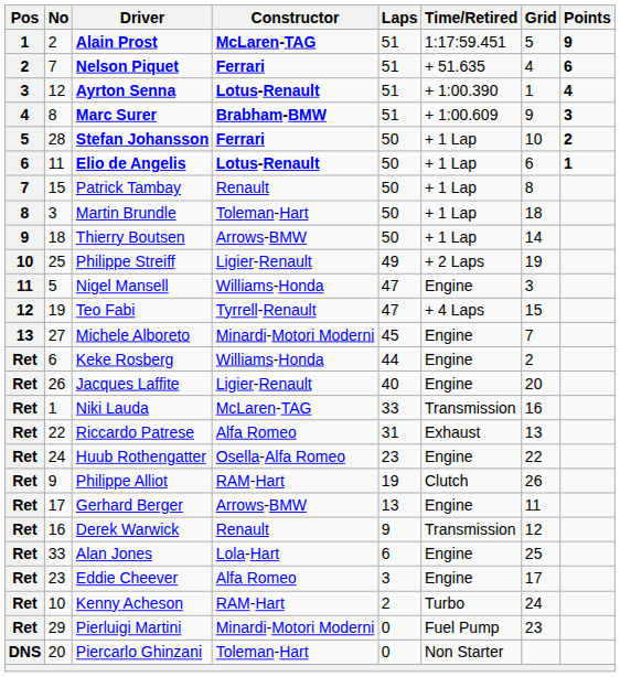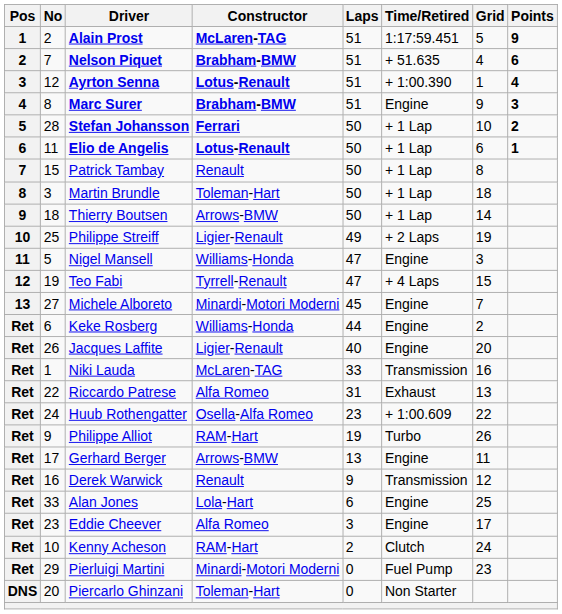 <table class="wikitable" style="font-size: 95%;">
 <tr>
 <th>Pos</th>
 <th>No</th>
 <th>Driver</th>
 <th>Constructor</th>
 <th>Laps</th>
 <th>Time/Retired</th>
 <th>Grid</th>
 <th>Points</th>
 </tr>
 <tr>
 <th>1</th>
 <td>2</td>
 <td> <strong><a href='#'>Alain Prost</a></strong></td>
 <td><strong><a href='#'>McLaren</a>-<a href='#'>TAG</a></strong></td>
 <td>51</td>
 <td>1:17:59.451</td>
 <td>5</td>
 <td><strong>9</strong></td>
 </tr>
 <tr>
 <th>2</th>
 <td>7</td>
 <td> <strong><a href='#'>Nelson Piquet</a></strong></td>
-<td><strong><a href='#'>Ferrari</a></strong></td>
+<td><strong><a href='#'>Brabham</a>-<a href='#'>BMW</a></strong></td>
 <td>51</td>
 <td>+ 51.635</td>
 <td>4</td>
 <td><strong>6</strong></td>
 </tr>
 <tr>
 <th>3</th>
 <td>12</td>
 <td> <strong><a href='#'>Ayrton Senna</a></strong></td>
 <td><strong><a href='#'>Lotus</a>-<a href='#'>Renault</a></strong></td>
 <td>51</td>
 <td>+ 1:00.390</td>
 <td>1</td>
 <td><strong>4</strong></td>
 </tr>
 <tr>
 <th>4</th>
 <td>8</td>
 <td> <strong><a href='#'>Marc Surer</a></strong></td>
 <td><strong><a href='#'>Brabham</a>-<a href='#'>BMW</a></strong></td>
 <td>51</td>
-<td>+ 1:00.609</td>
+<td>Engine</td>
 <td>9</td>
 <td><strong>3</strong></td>
 </tr>
 <tr>
 <th>5</th>
 <td>28</td>
 <td> <strong><a href='#'>Stefan Johansson</a></strong></td>
 <td><strong><a href='#'>Ferrari</a></strong></td>
 <td>50</td>
 <td>+ 1 Lap</td>
 <td>10</td>
 <td><strong>2</strong></td>
 </tr>
 <tr>
 <th>6</th>
 <td>11</td>
 <td> <strong><a href='#'>Elio de Angelis</a></strong></td>
 <td><strong><a href='#'>Lotus</a>-<a href='#'>Renault</a></strong></td>
 <td>50</td>
 <td>+ 1 Lap</td>
 <td>6</td>
 <td><strong>1</strong></td>
 </tr>
 <tr>
 <th>7</th>
 <td>15</td>
 <td> <a href='#'>Patrick Tambay</a></td>
 <td><a href='#'>Renault</a></td>
 <td>50</td>
 <td>+ 1 Lap</td>
 <td>8</td>
 <td> </td>
 </tr>
 <tr>
 <th>8</th>
 <td>3</td>
 <td> <a href='#'>Martin Brundle</a></td>
 <td><a href='#'>Toleman</a>-<a href='#'>Hart</a></td>
 <td>50</td>
 <td>+ 1 Lap</td>
 <td>18</td>
 <td> </td>
 </tr>
 <tr>
 <th>9</th>
 <td>18</td>
 <td> <a href='#'>Thierry Boutsen</a></td>
 <td><a href='#'>Arrows</a>-<a href='#'>BMW</a></td>
 <td>50</td>
 <td>+ 1 Lap</td>
 <td>14</td>
 <td> </td>
 </tr>
 <tr>
 <th>10</th>
 <td>25</td>
 <td> <a href='#'>Philippe Streiff</a></td>
 <td><a href='#'>Ligier</a>-<a href='#'>Renault</a></td>
 <td>49</td>
 <td>+ 2 Laps</td>
 <td>19</td>
 <td> </td>
 </tr>
 <tr>
 <th>11</th>
 <td>5</td>
 <td> <a href='#'>Nigel Mansell</a></td>
 <td><a href='#'>Williams</a>-<a href='#'>Honda</a></td>
 <td>47</td>
 <td>Engine</td>
 <td>3</td>
 <td> </td>
 </tr>
 <tr>
 <th>12</th>
 <td>19</td>
 <td> <a href='#'>Teo Fabi</a></td>
 <td><a href='#'>Tyrrell</a>-<a href='#'>Renault</a></td>
 <td>47</td>
 <td>+ 4 Laps</td>
 <td>15</td>
 <td> </td>
 </tr>
 <tr>
 <th>13</th>
 <td>27</td>
 <td> <a href='#'>Michele Alboreto</a></td>
 <td><a href='#'>Minardi</a>-<a href='#'>Motori Moderni</a></td>
 <td>45</td>
 <td>Engine</td>
 <td>7</td>
 <td> </td>
 </tr>
 <tr>
 <th>Ret</th>
 <td>6</td>
 <td> <a href='#'>Keke Rosberg</a></td>
 <td><a href='#'>Williams</a>-<a href='#'>Honda</a></td>
 <td>44</td>
 <td>Engine</td>
 <td>2</td>
 <td> </td>
 </tr>
 <tr>
 <th>Ret</th>
 <td>26</td>
 <td> <a href='#'>Jacques Laffite</a></td>
 <td><a href='#'>Ligier</a>-<a href='#'>Renault</a></td>
 <td>40</td>
 <td>Engine</td>
 <td>20</td>
 <td> </td>
 </tr>
 <tr>
 <th>Ret</th>
 <td>1</td>
 <td> <a href='#'>Niki Lauda</a></td>
 <td><a href='#'>McLaren</a>-<a href='#'>TAG</a></td>
 <td>33</td>
 <td>Transmission</td>
 <td>16</td>
 <td> </td>
 </tr>
 <tr>
 <th>Ret</th>
 <td>22</td>
 <td> <a href='#'>Riccardo Patrese</a></td>
 <td><a href='#'>Alfa Romeo</a></td>
 <td>31</td>
 <td>Exhaust</td>
 <td>13</td>
 <td> </td>
 </tr>
 <tr>
 <th>Ret</th>
 <td>24</td>
 <td> <a href='#'>Huub Rothengatter</a></td>
 <td><a href='#'>Osella</a>-<a href='#'>Alfa Romeo</a></td>
 <td>23</td>
-<td>Engine</td>
+<td>+ 1:00.609</td>
 <td>22</td>
 <td> </td>
 </tr>
 <tr>
 <th>Ret</th>
 <td>9</td>
 <td> <a href='#'>Philippe Alliot</a></td>
 <td><a href='#'>RAM</a>-<a href='#'>Hart</a></td>
 <td>19</td>
-<td>Clutch</td>
+<td>Turbo</td>
 <td>26</td>
 <td> </td>
 </tr>
 <tr>
 <th>Ret</th>
 <td>17</td>
 <td> <a href='#'>Gerhard Berger</a></td>
 <td><a href='#'>Arrows</a>-<a href='#'>BMW</a></td>
 <td>13</td>
 <td>Engine</td>
 <td>11</td>
 <td> </td>
 </tr>
 <tr>
 <th>Ret</th>
 <td>16</td>
 <td> <a href='#'>Derek Warwick</a></td>
 <td><a href='#'>Renault</a></td>
 <td>9</td>
 <td>Transmission</td>
 <td>12</td>
 <td> </td>
 </tr>
 <tr>
 <th>Ret</th>
 <td>33</td>
 <td> <a href='#'>Alan Jones</a></td>
 <td><a href='#'>Lola</a>-<a href='#'>Hart</a></td>
 <td>6</td>
 <td>Engine</td>
 <td>25</td>
 <td> </td>
 </tr>
 <tr>
 <th>Ret</th>
 <td>23</td>
 <td> <a href='#'>Eddie Cheever</a></td>
 <td><a href='#'>Alfa Romeo</a></td>
 <td>3</td>
 <td>Engine</td>
 <td>17</td>
 <td> </td>
 </tr>
 <tr>
 <th>Ret</th>
 <td>10</td>
 <td> <a href='#'>Kenny Acheson</a></td>
 <td><a href='#'>RAM</a>-<a href='#'>Hart</a></td>
 <td>2</td>
-<td>Turbo</td>
+<td>Clutch</td>
 <td>24</td>
 <td> </td>
 </tr>
 <tr>
 <th>Ret</th>
 <td>29</td>
 <td> <a href='#'>Pierluigi Martini</a></td>
 <td><a href='#'>Minardi</a>-<a href='#'>Motori Moderni</a></td>
 <td>0</td>
 <td>Fuel Pump</td>
 <td>23</td>
 <td> </td>
 </tr>
 <tr>
 <th>DNS</th>
 <td>20</td>
 <td> <a href='#'>Piercarlo Ghinzani</a></td>
 <td><a href='#'>Toleman</a>-<a href='#'>Hart</a></td>
 <td>0</td>
 <td>Non Starter</td>
 <td> </td>
 <td> </td>
 </tr>
 <tr>
 <th colspan="8"></th>
 </tr>
 </table>
